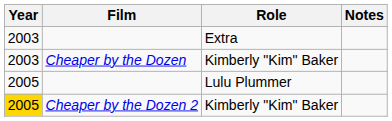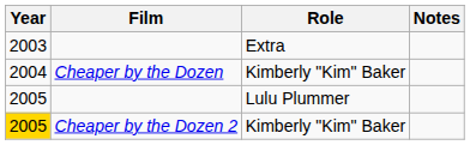 <table class="wikitable sortable">
 <tr>
 <th>Year</th>
 <th>Film</th>
 <th>Role</th>
 <th class="unsortable">Notes</th>
 </tr>
 <tr>
 <td>2003</td>
 <td><em></em></td>
 <td>Extra</td>
 <td></td>
 </tr>
 <tr>
-<td>2003</td>
+<td>2004</td>
 <td><em><a href='#'>Cheaper by the Dozen</a></em></td>
 <td>Kimberly "Kim" Baker</td>
 <td></td>
 </tr>
 <tr>
 <td>2005</td>
 <td><em></em></td>
 <td>Lulu Plummer</td>
 <td></td>
 </tr>
 <tr>
 <td style="background: gold;">2005</td>
 <td><em><a href='#'>Cheaper by the Dozen 2</a></em></td>
 <td>Kimberly "Kim" Baker</td>
 <td></td>
 </tr>
 </table>
